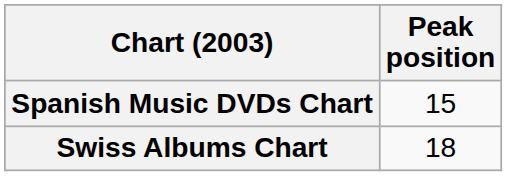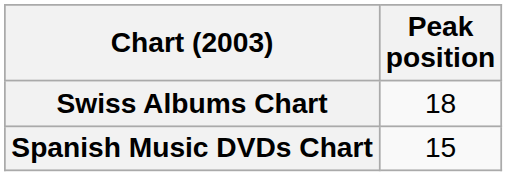 <table class="wikitable plainrowheaders sortable" style="text-align:center;" border="1">
 <tr>
 <th scope="col">Chart (2003)</th>
 <th scope="col">Peak<br>position</th>
 </tr>
 <tr>
+<th scope="row">Swiss Albums Chart</th>
+<td>18</td>
+</tr>
+<tr>
 <th scope="row">Spanish Music DVDs Chart</th>
 <td>15</td>
 </tr>
-<tr>
-<th scope="row">Swiss Albums Chart</th>
-<td>18</td>
-</tr>
 </table>
